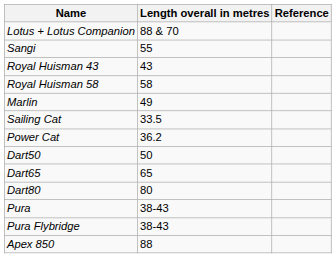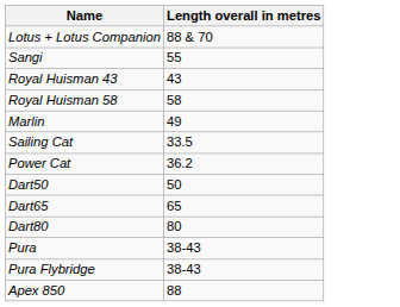 <table class="wikitable sortable">
 <tr>
 <th>Name</th>
 <th>Length overall in metres</th>
-<th>Reference</th>
 </tr>
 <tr>
 <td><em>Lotus</em> + <em>Lotus Companion</em></td>
 <td>88 & 70</td>
-<td></td>
 </tr>
 <tr>
 <td><em>Sangi</em></td>
 <td>55</td>
-<td></td>
 </tr>
 <tr>
 <td><em>Royal Huisman 43</em></td>
 <td>43</td>
-<td></td>
 </tr>
 <tr>
 <td><em>Royal Huisman 58</em></td>
 <td>58</td>
-<td></td>
 </tr>
 <tr>
 <td><em>Marlin</em></td>
 <td>49</td>
-<td></td>
 </tr>
 <tr>
 <td><em>Sailing Cat</em></td>
 <td>33.5</td>
-<td></td>
 </tr>
 <tr>
 <td><em>Power Cat</em></td>
 <td>36.2</td>
-<td></td>
 </tr>
 <tr>
 <td><em>Dart50</em></td>
 <td>50</td>
-<td></td>
 </tr>
 <tr>
 <td><em>Dart65</em></td>
 <td>65</td>
-<td></td>
 </tr>
 <tr>
 <td><em>Dart80</em></td>
 <td>80</td>
-<td></td>
 </tr>
 <tr>
 <td><em>Pura</em></td>
 <td>38-43</td>
-<td></td>
 </tr>
 <tr>
 <td><em>Pura Flybridge</em></td>
 <td>38-43</td>
-<td></td>
 </tr>
 <tr>
 <td><em>Apex 850</em></td>
 <td>88</td>
-<td></td>
 </tr>
 </table>
